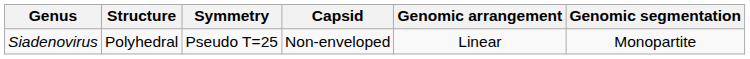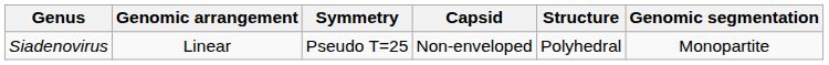 <table class="wikitable sortable" style="text-align:center">
 <tr>
 <th>Genus</th>
-<th>Structure</th>
+<th>Genomic arrangement</th>
 <th>Symmetry</th>
 <th>Capsid</th>
-<th>Genomic arrangement</th>
+<th>Structure</th>
 <th>Genomic segmentation</th>
 </tr>
 <tr>
 <td><em>Siadenovirus</em></td>
-<td>Polyhedral</td>
+<td>Linear</td>
 <td>Pseudo T=25</td>
 <td>Non-enveloped</td>
-<td>Linear</td>
+<td>Polyhedral</td>
 <td>Monopartite</td>
 </tr>
 </table>
